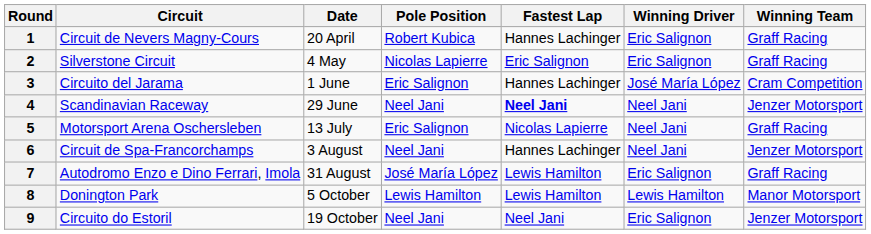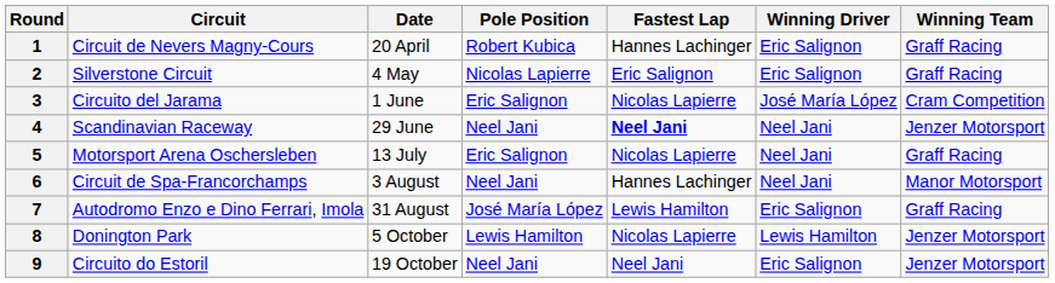 <table class="wikitable" style="font-size:85%">
 <tr>
 <th>Round</th>
 <th>Circuit</th>
 <th>Date</th>
 <th>Pole Position</th>
 <th>Fastest Lap</th>
 <th>Winning Driver</th>
 <th>Winning Team</th>
 </tr>
 <tr>
 <th>1</th>
 <td> <a href='#'>Circuit de Nevers Magny-Cours</a></td>
 <td>20 April</td>
 <td> <a href='#'>Robert Kubica</a></td>
 <td> Hannes Lachinger</td>
 <td> <a href='#'>Eric Salignon</a></td>
 <td> <a href='#'>Graff Racing</a></td>
 </tr>
 <tr>
 <th>2</th>
 <td> <a href='#'>Silverstone Circuit</a></td>
 <td>4 May</td>
 <td> <a href='#'>Nicolas Lapierre</a></td>
 <td> <a href='#'>Eric Salignon</a></td>
 <td> <a href='#'>Eric Salignon</a></td>
 <td> <a href='#'>Graff Racing</a></td>
 </tr>
 <tr>
 <th>3</th>
 <td> <a href='#'>Circuito del Jarama</a></td>
 <td>1 June</td>
 <td> <a href='#'>Eric Salignon</a></td>
-<td> Hannes Lachinger</td>
+<td> <a href='#'>Nicolas Lapierre</a></td>
 <td> <a href='#'>José María López</a></td>
 <td> <a href='#'>Cram Competition</a></td>
 </tr>
 <tr>
 <th>4</th>
 <td> <a href='#'>Scandinavian Raceway</a></td>
 <td>29 June</td>
 <td> <a href='#'>Neel Jani</a></td>
 <td><strong> <a href='#'>Neel Jani</a></strong></td>
 <td> <a href='#'>Neel Jani</a></td>
 <td> <a href='#'>Jenzer Motorsport</a></td>
 </tr>
 <tr>
 <th>5</th>
 <td> <a href='#'>Motorsport Arena Oschersleben</a></td>
 <td>13 July</td>
 <td> <a href='#'>Eric Salignon</a></td>
 <td> <a href='#'>Nicolas Lapierre</a></td>
 <td> <a href='#'>Neel Jani</a></td>
 <td> <a href='#'>Graff Racing</a></td>
 </tr>
 <tr>
 <th>6</th>
 <td> <a href='#'>Circuit de Spa-Francorchamps</a></td>
 <td>3 August</td>
 <td> <a href='#'>Neel Jani</a></td>
 <td> Hannes Lachinger</td>
 <td> <a href='#'>Neel Jani</a></td>
-<td> <a href='#'>Jenzer Motorsport</a></td>
+<td> <a href='#'>Manor Motorsport</a></td>
 </tr>
 <tr>
 <th>7</th>
 <td> <a href='#'>Autodromo Enzo e Dino Ferrari</a>, <a href='#'>Imola</a></td>
 <td>31 August</td>
 <td> <a href='#'>José María López</a></td>
 <td> <a href='#'>Lewis Hamilton</a></td>
 <td> <a href='#'>Eric Salignon</a></td>
 <td> <a href='#'>Graff Racing</a></td>
 </tr>
 <tr>
 <th>8</th>
 <td> <a href='#'>Donington Park</a></td>
 <td>5 October</td>
 <td> <a href='#'>Lewis Hamilton</a></td>
+<td> <a href='#'>Nicolas Lapierre</a></td>
 <td> <a href='#'>Lewis Hamilton</a></td>
-<td> <a href='#'>Lewis Hamilton</a></td>
-<td> <a href='#'>Manor Motorsport</a></td>
+<td> <a href='#'>Jenzer Motorsport</a></td>
 </tr>
 <tr>
 <th>9</th>
 <td> <a href='#'>Circuito do Estoril</a></td>
 <td>19 October</td>
 <td> <a href='#'>Neel Jani</a></td>
 <td> <a href='#'>Neel Jani</a></td>
 <td> <a href='#'>Eric Salignon</a></td>
 <td> <a href='#'>Jenzer Motorsport</a></td>
 </tr>
 </table>
